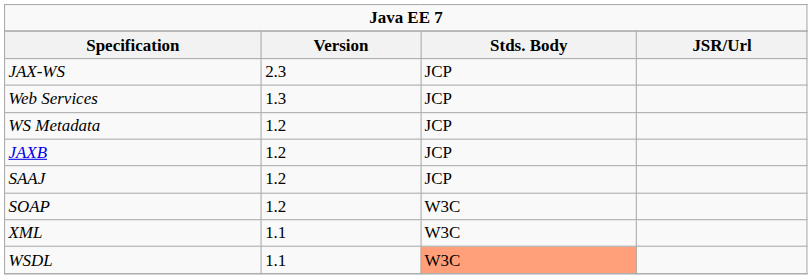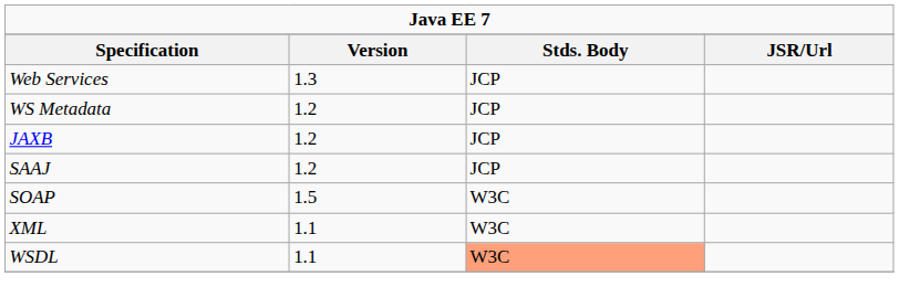 <table class="wikitable" width="60%">
 <tr>
 <td colspan="4" align="center"><strong>Java EE 7</strong></td>
 </tr>
 <tr>
 </tr>
 <tr>
 <th>Specification</th>
 <th>Version</th>
 <th>Stds. Body</th>
 <th>JSR/Url</th>
-</tr>
-<tr>
-<td><em>JAX-WS</em></td>
-<td>2.3</td>
-<td>JCP</td>
-<td></td>
 </tr>
 <tr>
 <td><em>Web Services</em></td>
 <td>1.3</td>
 <td>JCP</td>
 <td></td>
 </tr>
 <tr>
 <td><em>WS Metadata</em></td>
 <td>1.2</td>
 <td>JCP</td>
 <td></td>
 </tr>
 <tr>
 <td><em><a href='#'>JAXB</a></em></td>
 <td>1.2</td>
 <td>JCP</td>
 <td></td>
 </tr>
 <tr>
 <td><em>SAAJ</em></td>
 <td>1.2</td>
 <td>JCP</td>
 <td></td>
 </tr>
 <tr>
 <td><em>SOAP</em></td>
-<td>1.2</td>
+<td>1.5</td>
 <td>W3C</td>
 <td></td>
 </tr>
 <tr>
 <td><em>XML</em></td>
 <td>1.1</td>
 <td>W3C</td>
 <td></td>
 </tr>
 <tr>
 <td><em>WSDL</em></td>
 <td>1.1</td>
 <td style="background: lightsalmon;">W3C</td>
 <td></td>
 </tr>
 <tr>
 </tr>
 </table>
